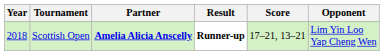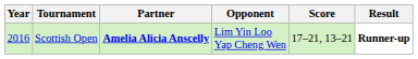 <table class="sortable wikitable" style="font-size: 90%;">
 <tr>
 <th>Year</th>
 <th>Tournament</th>
 <th>Partner</th>
+<th>Opponent</th>
+<th>Score</th>
 <th>Result</th>
-<th>Score</th>
-<th>Opponent</th>
 </tr>
 <tr style="background:#D4F1C5">
-<td align="center"><a href='#'>2018</a></td>
+<td align="center"><a href='#'>2016</a></td>
 <td align="left"><a href='#'>Scottish Open</a></td>
 <td align="left"><strong> <a href='#'>Amelia Alicia Anscelly</a></strong></td>
+<td align="left"> <a href='#'>Lim Yin Loo</a><br> <a href='#'>Yap Cheng Wen</a></td>
+<td align="left">17–21, 13–21</td>
 <td style="text-align:left; background:white"> <strong>Runner-up</strong></td>
-<td align="left">17–21, 13–21</td>
-<td align="left"> <a href='#'>Lim Yin Loo</a><br> <a href='#'>Yap Cheng Wen</a></td>
 </tr>
 </table>
